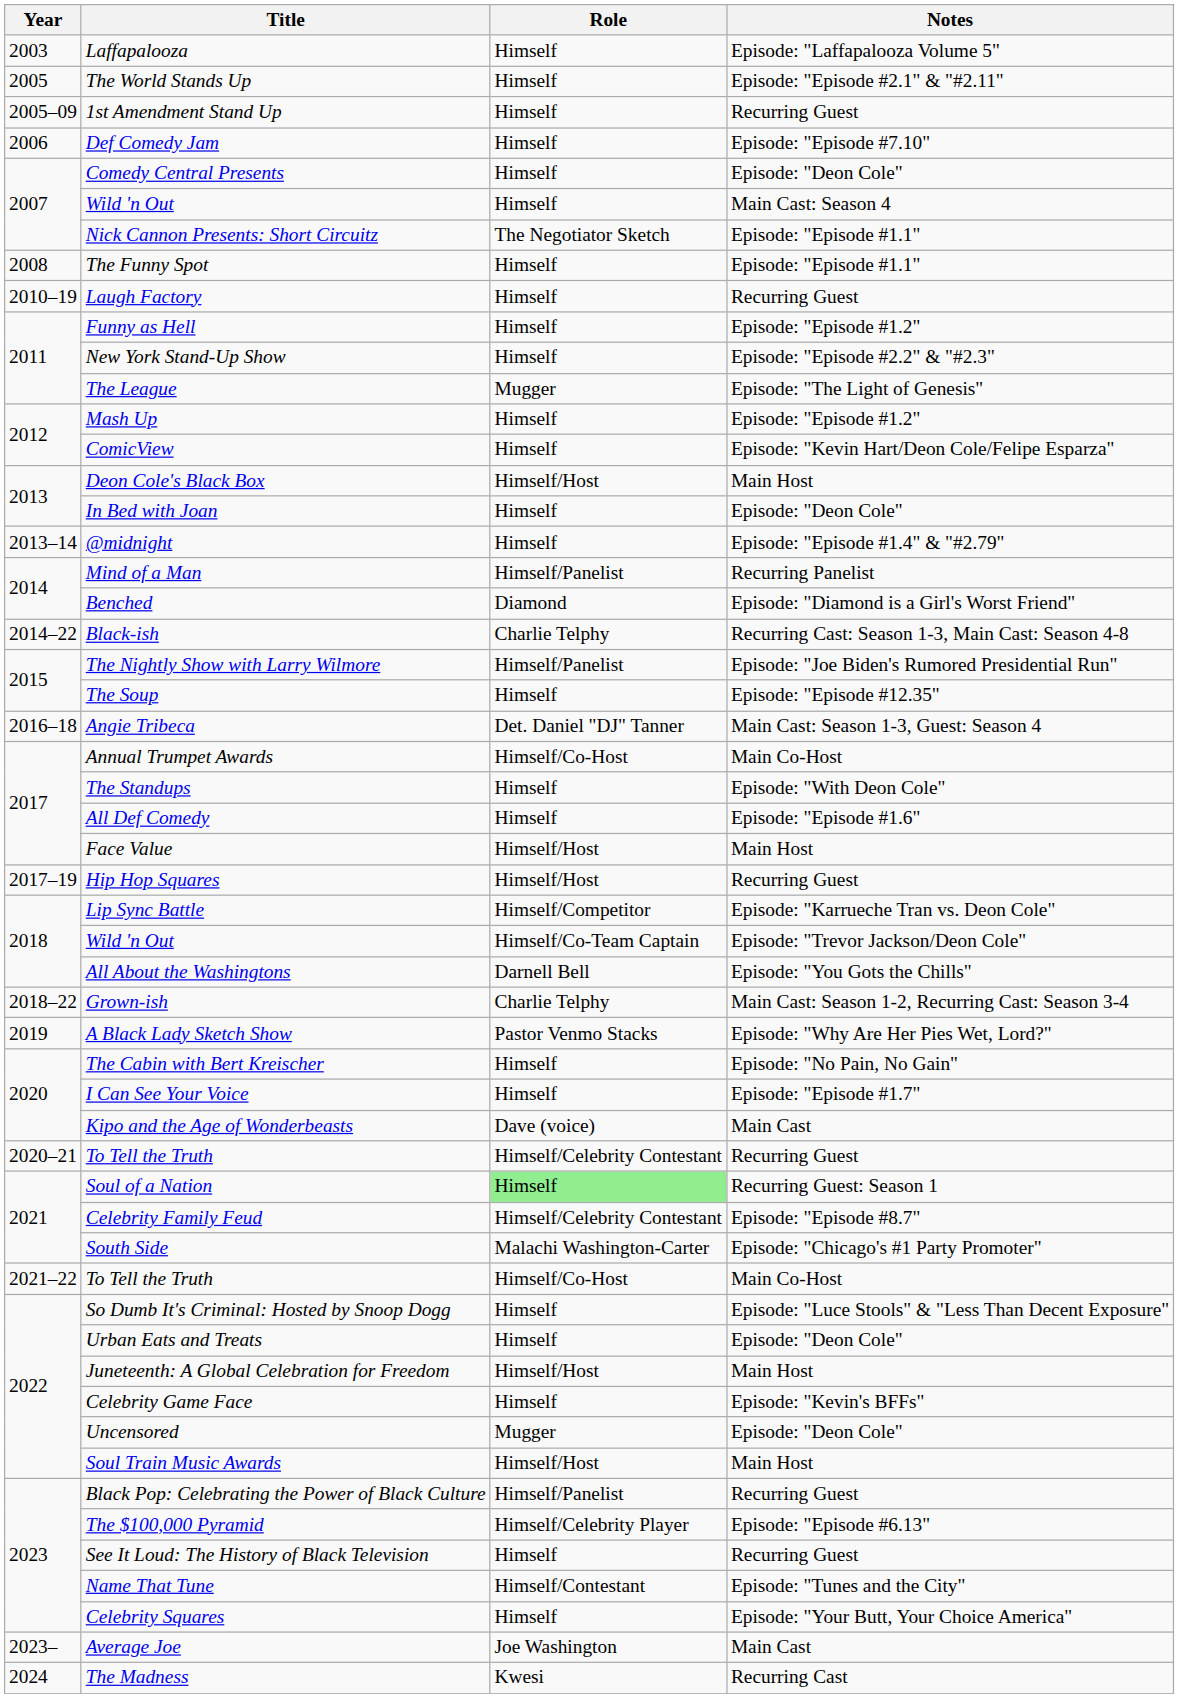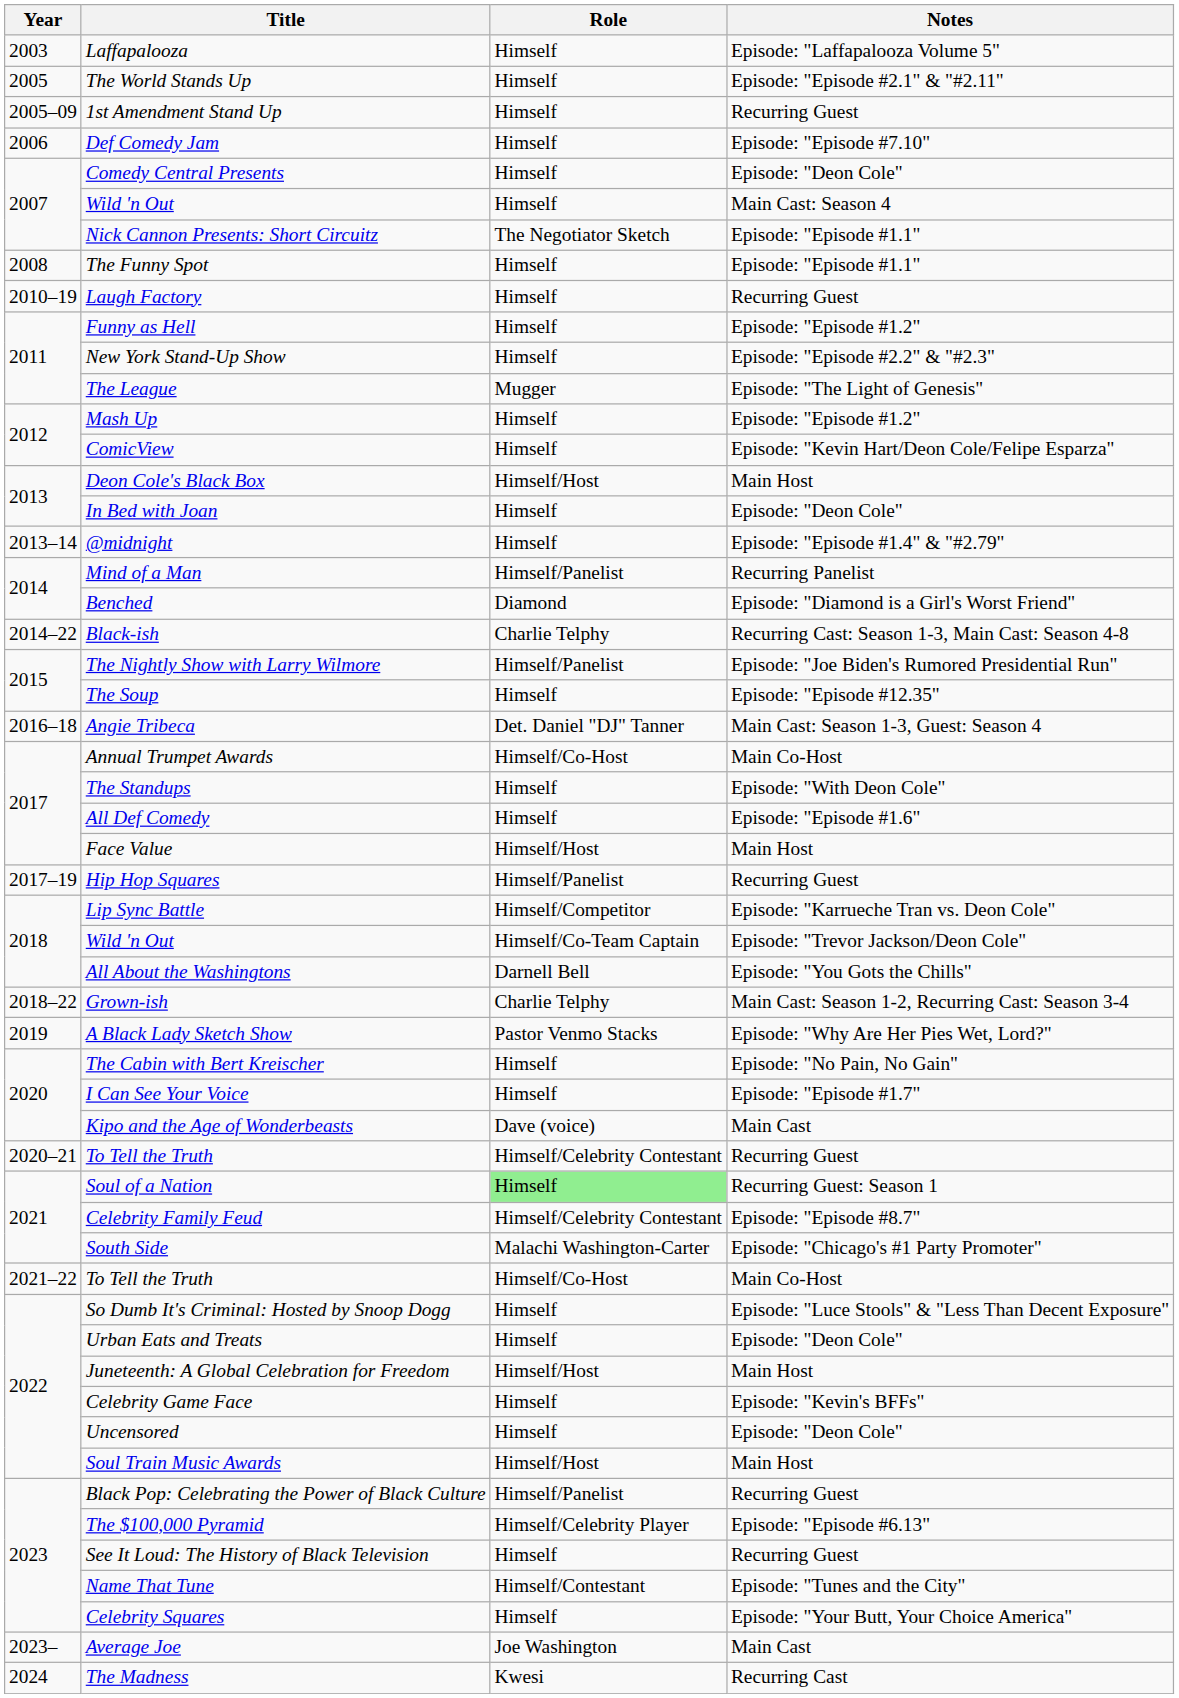 <table class="wikitable sortable">
 <tr>
 <th>Year</th>
 <th>Title</th>
 <th>Role</th>
 <th>Notes</th>
 </tr>
 <tr>
 <td>2003</td>
 <td><em>Laffapalooza</em></td>
 <td>Himself</td>
 <td>Episode: "Laffapalooza Volume 5"</td>
 </tr>
 <tr>
 <td>2005</td>
 <td><em>The World Stands Up</em></td>
 <td>Himself</td>
 <td>Episode: "Episode #2.1" & "#2.11"</td>
 </tr>
 <tr>
 <td>2005–09</td>
 <td><em>1st Amendment Stand Up</em></td>
 <td>Himself</td>
 <td>Recurring Guest</td>
 </tr>
 <tr>
 <td>2006</td>
 <td><em><a href='#'>Def Comedy Jam</a></em></td>
 <td>Himself</td>
 <td>Episode: "Episode #7.10"</td>
 </tr>
 <tr>
 <td rowspan="3">2007</td>
 <td><em><a href='#'>Comedy Central Presents</a></em></td>
 <td>Himself</td>
 <td>Episode: "Deon Cole"</td>
 </tr>
 <tr>
 <td><em><a href='#'>Wild 'n Out</a></em></td>
 <td>Himself</td>
 <td>Main Cast: Season 4</td>
 </tr>
 <tr>
 <td><em><a href='#'>Nick Cannon Presents: Short Circuitz</a></em></td>
 <td>The Negotiator Sketch</td>
 <td>Episode: "Episode #1.1"</td>
 </tr>
 <tr>
 <td>2008</td>
 <td><em>The Funny Spot</em></td>
 <td>Himself</td>
 <td>Episode: "Episode #1.1"</td>
 </tr>
 <tr>
 <td>2010–19</td>
 <td><em><a href='#'>Laugh Factory</a></em></td>
 <td>Himself</td>
 <td>Recurring Guest</td>
 </tr>
 <tr>
 <td rowspan="3">2011</td>
 <td><em><a href='#'>Funny as Hell</a></em></td>
 <td>Himself</td>
 <td>Episode: "Episode #1.2"</td>
 </tr>
 <tr>
 <td><em>New York Stand-Up Show</em></td>
 <td>Himself</td>
 <td>Episode: "Episode #2.2" & "#2.3"</td>
 </tr>
 <tr>
 <td><em><a href='#'>The League</a></em></td>
 <td>Mugger</td>
 <td>Episode: "The Light of Genesis"</td>
 </tr>
 <tr>
 <td rowspan="2">2012</td>
 <td><em><a href='#'>Mash Up</a></em></td>
 <td>Himself</td>
 <td>Episode: "Episode #1.2"</td>
 </tr>
 <tr>
 <td><em><a href='#'>ComicView</a></em></td>
 <td>Himself</td>
 <td>Episode: "Kevin Hart/Deon Cole/Felipe Esparza"</td>
 </tr>
 <tr>
 <td rowspan="2">2013</td>
 <td><em><a href='#'>Deon Cole's Black Box</a></em></td>
 <td>Himself/Host</td>
 <td>Main Host</td>
 </tr>
 <tr>
 <td><em><a href='#'>In Bed with Joan</a></em></td>
 <td>Himself</td>
 <td>Episode: "Deon Cole"</td>
 </tr>
 <tr>
 <td>2013–14</td>
 <td><em><a href='#'>@midnight</a></em></td>
 <td>Himself</td>
 <td>Episode: "Episode #1.4" & "#2.79"</td>
 </tr>
 <tr>
 <td rowspan="2">2014</td>
 <td><em><a href='#'>Mind of a Man</a></em></td>
 <td>Himself/Panelist</td>
 <td>Recurring Panelist</td>
 </tr>
 <tr>
 <td><em><a href='#'>Benched</a></em></td>
 <td>Diamond</td>
 <td>Episode: "Diamond is a Girl's Worst Friend"</td>
 </tr>
 <tr>
 <td>2014–22</td>
 <td><em><a href='#'>Black-ish</a></em></td>
 <td>Charlie Telphy</td>
 <td>Recurring Cast: Season 1-3, Main Cast: Season 4-8</td>
 </tr>
 <tr>
 <td rowspan="2">2015</td>
 <td><em><a href='#'>The Nightly Show with Larry Wilmore</a></em></td>
 <td>Himself/Panelist</td>
 <td>Episode: "Joe Biden's Rumored Presidential Run"</td>
 </tr>
 <tr>
 <td><em><a href='#'>The Soup</a></em></td>
 <td>Himself</td>
 <td>Episode: "Episode #12.35"</td>
 </tr>
 <tr>
 <td>2016–18</td>
 <td><em><a href='#'>Angie Tribeca</a></em></td>
 <td>Det. Daniel "DJ" Tanner</td>
 <td>Main Cast: Season 1-3, Guest: Season 4</td>
 </tr>
 <tr>
 <td rowspan="4">2017</td>
 <td><em>Annual Trumpet Awards</em></td>
 <td>Himself/Co-Host</td>
 <td>Main Co-Host</td>
 </tr>
 <tr>
 <td><em><a href='#'>The Standups</a></em></td>
 <td>Himself</td>
 <td>Episode: "With Deon Cole"</td>
 </tr>
 <tr>
 <td><em><a href='#'>All Def Comedy</a></em></td>
 <td>Himself</td>
 <td>Episode: "Episode #1.6"</td>
 </tr>
 <tr>
 <td><em>Face Value</em></td>
 <td>Himself/Host</td>
 <td>Main Host</td>
 </tr>
 <tr>
 <td>2017–19</td>
 <td><em><a href='#'>Hip Hop Squares</a></em></td>
-<td>Himself/Host</td>
+<td>Himself/Panelist</td>
 <td>Recurring Guest</td>
 </tr>
 <tr>
 <td rowspan="3">2018</td>
 <td><em><a href='#'>Lip Sync Battle</a></em></td>
 <td>Himself/Competitor</td>
 <td>Episode: "Karrueche Tran vs. Deon Cole"</td>
 </tr>
 <tr>
 <td><em><a href='#'>Wild 'n Out</a></em></td>
 <td>Himself/Co-Team Captain</td>
 <td>Episode: "Trevor Jackson/Deon Cole"</td>
 </tr>
 <tr>
 <td><em><a href='#'>All About the Washingtons</a></em></td>
 <td>Darnell Bell</td>
 <td>Episode: "You Gots the Chills"</td>
 </tr>
 <tr>
 <td>2018–22</td>
 <td><em><a href='#'>Grown-ish</a></em></td>
 <td>Charlie Telphy</td>
 <td>Main Cast: Season 1-2, Recurring Cast: Season 3-4</td>
 </tr>
 <tr>
 <td>2019</td>
 <td><em><a href='#'>A Black Lady Sketch Show</a></em></td>
 <td>Pastor Venmo Stacks</td>
 <td>Episode: "Why Are Her Pies Wet, Lord?"</td>
 </tr>
 <tr>
 <td rowspan="3">2020</td>
 <td><em><a href='#'>The Cabin with Bert Kreischer</a></em></td>
 <td>Himself</td>
 <td>Episode: "No Pain, No Gain"</td>
 </tr>
 <tr>
 <td><em><a href='#'>I Can See Your Voice</a></em></td>
 <td>Himself</td>
 <td>Episode: "Episode #1.7"</td>
 </tr>
 <tr>
 <td><em><a href='#'>Kipo and the Age of Wonderbeasts</a></em></td>
 <td>Dave (voice)</td>
 <td>Main Cast</td>
 </tr>
 <tr>
 <td>2020–21</td>
 <td><em><a href='#'>To Tell the Truth</a></em></td>
 <td>Himself/Celebrity Contestant</td>
 <td>Recurring Guest</td>
 </tr>
 <tr>
 <td rowspan="3">2021</td>
 <td><em><a href='#'>Soul of a Nation</a></em></td>
 <td style="background: lightgreen;">Himself</td>
 <td>Recurring Guest: Season 1</td>
 </tr>
 <tr>
 <td><em><a href='#'>Celebrity Family Feud</a></em></td>
 <td>Himself/Celebrity Contestant</td>
 <td>Episode: "Episode #8.7"</td>
 </tr>
 <tr>
 <td><em><a href='#'>South Side</a></em></td>
 <td>Malachi Washington-Carter</td>
 <td>Episode: "Chicago's #1 Party Promoter"</td>
 </tr>
 <tr>
 <td>2021–22</td>
 <td><em>To Tell the Truth</em></td>
 <td>Himself/Co-Host</td>
 <td>Main Co-Host</td>
 </tr>
 <tr>
 <td rowspan="6">2022</td>
 <td><em>So Dumb It's Criminal: Hosted by Snoop Dogg</em></td>
 <td>Himself</td>
 <td>Episode: "Luce Stools" & "Less Than Decent Exposure"</td>
 </tr>
 <tr>
 <td><em>Urban Eats and Treats</em></td>
 <td>Himself</td>
 <td>Episode: "Deon Cole"</td>
 </tr>
 <tr>
 <td><em>Juneteenth: A Global Celebration for Freedom</em></td>
 <td>Himself/Host</td>
 <td>Main Host</td>
 </tr>
 <tr>
 <td><em>Celebrity Game Face</em></td>
 <td>Himself</td>
 <td>Episode: "Kevin's BFFs"</td>
 </tr>
 <tr>
 <td><em>Uncensored</em></td>
-<td>Mugger</td>
+<td>Himself</td>
 <td>Episode: "Deon Cole"</td>
 </tr>
 <tr>
 <td><em><a href='#'>Soul Train Music Awards</a></em></td>
 <td>Himself/Host</td>
 <td>Main Host</td>
 </tr>
 <tr>
 <td rowspan="5">2023</td>
 <td><em>Black Pop: Celebrating the Power of Black Culture</em></td>
 <td>Himself/Panelist</td>
 <td>Recurring Guest</td>
 </tr>
 <tr>
 <td><em><a href='#'>The $100,000 Pyramid</a></em></td>
 <td>Himself/Celebrity Player</td>
 <td>Episode: "Episode #6.13"</td>
 </tr>
 <tr>
 <td><em>See It Loud: The History of Black Television</em></td>
 <td>Himself</td>
 <td>Recurring Guest</td>
 </tr>
 <tr>
 <td><em><a href='#'>Name That Tune</a></em></td>
 <td>Himself/Contestant</td>
 <td>Episode: "Tunes and the City"</td>
 </tr>
 <tr>
 <td><em><a href='#'>Celebrity Squares</a></em></td>
 <td>Himself</td>
 <td>Episode: "Your Butt, Your Choice America"</td>
 </tr>
 <tr>
 <td>2023–</td>
 <td><em><a href='#'>Average Joe</a></em></td>
 <td>Joe Washington</td>
 <td>Main Cast</td>
 </tr>
 <tr>
 <td>2024</td>
 <td><em><a href='#'>The Madness</a></td>
 <td>Kwesi</td>
 <td>Recurring Cast</td>
 </tr>
 </table>
